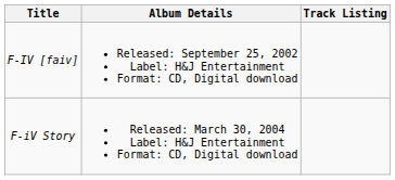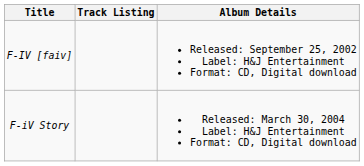 <table | width="75%" class="wikitable sortable" style="text-align:center;">
 <tr>
 <th style="font-weight:bold;">Title</th>
+<th style="font-weight:bold;">Track Listing</th>
 <th style="font-weight:bold;">Album Details</th>
-<th style="font-weight:bold;">Track Listing</th>
 </tr>
 <tr>
 <td><em>F-IV [faiv]</em></td>
+<td style="font-size: 100%;"></td>
 <td><br><ul><li>Released: September 25, 2002</li><li>Label: H&J Entertainment</li><li>Format: CD, Digital download</li></ul></td>
-<td style="font-size: 100%;"></td>
 </tr>
 <tr>
 <td><em>F-iV Story</em></td>
+<td style="font-size: 100%;"></td>
 <td><br><ul><li>Released: March 30, 2004</li><li>Label: H&J Entertainment</li><li>Format: CD, Digital download</li></ul></td>
-<td style="font-size: 100%;"></td>
 </tr>
 </table>
